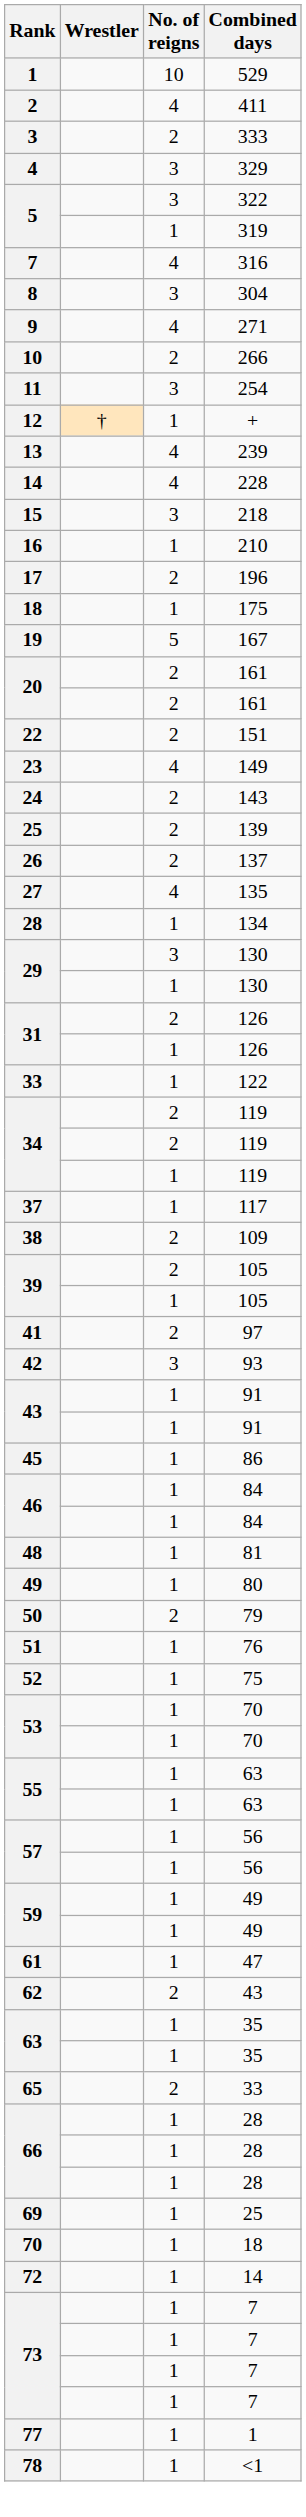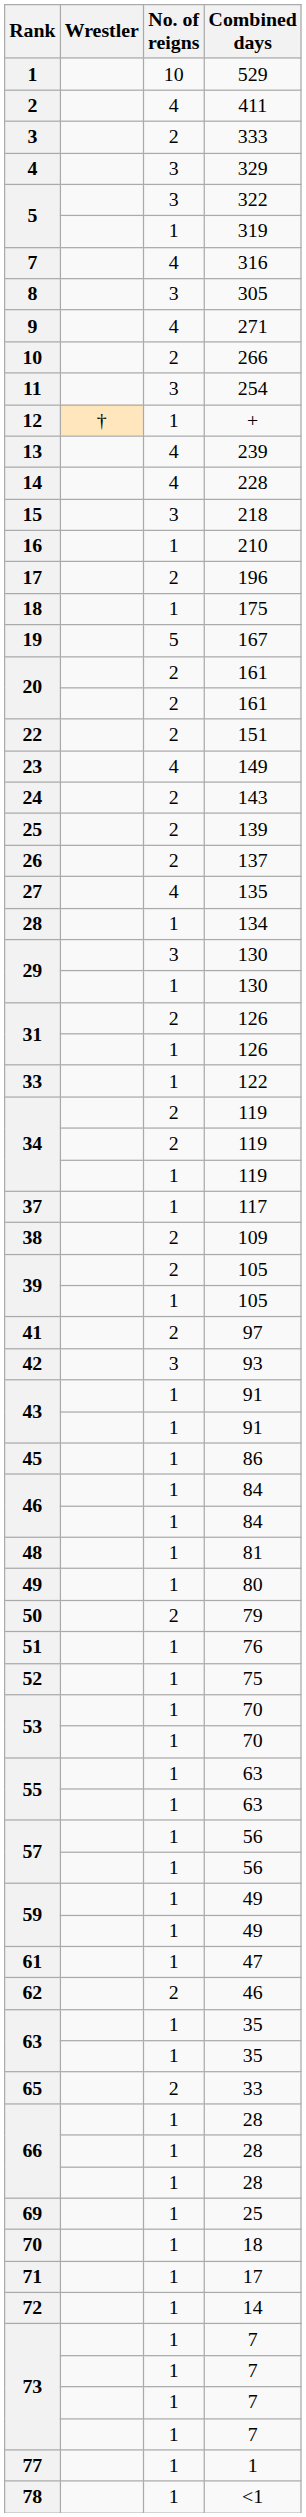 <table class="wikitable sortable" style="text-align: center">
 <tr>
 <th>Rank</th>
 <th>Wrestler</th>
 <th>No. of<br>reigns</th>
 <th>Combined<br>days</th>
 </tr>
 <tr>
 <th>1</th>
 <td></td>
 <td>10</td>
 <td>529</td>
 </tr>
 <tr>
 <th>2</th>
 <td></td>
 <td>4</td>
 <td>411</td>
 </tr>
 <tr>
 <th>3</th>
 <td></td>
 <td>2</td>
 <td>333</td>
 </tr>
 <tr>
 <th>4</th>
 <td></td>
 <td>3</td>
 <td>329</td>
 </tr>
 <tr>
 <th rowspan=2>5</th>
 <td></td>
 <td>3</td>
 <td>322</td>
 </tr>
 <tr>
 <td></td>
 <td>1</td>
 <td>319</td>
 </tr>
 <tr>
 <th>7</th>
 <td></td>
 <td>4</td>
 <td>316</td>
 </tr>
 <tr>
 <th>8</th>
 <td></td>
 <td>3</td>
-<td>304</td>
+<td>305</td>
 </tr>
 <tr>
 <th>9</th>
 <td></td>
 <td>4</td>
 <td>271</td>
 </tr>
 <tr>
 <th>10</th>
 <td></td>
 <td>2</td>
 <td>266</td>
 </tr>
 <tr>
 <th>11</th>
 <td></td>
 <td>3</td>
 <td>254</td>
 </tr>
 <tr>
 <th>12</th>
 <td style="background:#ffe6bd;"> †</td>
 <td>1</td>
 <td>+</td>
 </tr>
 <tr>
 <th>13</th>
 <td></td>
 <td>4</td>
 <td>239</td>
 </tr>
 <tr>
 <th>14</th>
 <td></td>
 <td>4</td>
 <td>228</td>
 </tr>
 <tr>
 <th>15</th>
 <td></td>
 <td>3</td>
 <td>218</td>
 </tr>
 <tr>
 <th>16</th>
 <td></td>
 <td>1</td>
 <td>210</td>
 </tr>
 <tr>
 <th>17</th>
 <td></td>
 <td>2</td>
 <td>196</td>
 </tr>
 <tr>
 <th>18</th>
 <td></td>
 <td>1</td>
 <td>175</td>
 </tr>
 <tr>
 <th>19</th>
 <td></td>
 <td>5</td>
 <td>167</td>
 </tr>
 <tr>
 <th rowspan=2>20</th>
 <td></td>
 <td>2</td>
 <td>161</td>
 </tr>
 <tr>
 <td></td>
 <td>2</td>
 <td>161</td>
 </tr>
 <tr>
 <th>22</th>
 <td></td>
 <td>2</td>
 <td>151</td>
 </tr>
 <tr>
 <th>23</th>
 <td></td>
 <td>4</td>
 <td>149</td>
 </tr>
 <tr>
 <th>24</th>
 <td></td>
 <td>2</td>
 <td>143</td>
 </tr>
 <tr>
 <th>25</th>
 <td></td>
 <td>2</td>
 <td>139</td>
 </tr>
 <tr>
 <th>26</th>
 <td></td>
 <td>2</td>
 <td>137</td>
 </tr>
 <tr>
 <th>27</th>
 <td></td>
 <td>4</td>
 <td>135</td>
 </tr>
 <tr>
 <th>28</th>
 <td></td>
 <td>1</td>
 <td>134</td>
 </tr>
 <tr>
 <th rowspan=2>29</th>
 <td></td>
 <td>3</td>
 <td>130</td>
 </tr>
 <tr>
 <td></td>
 <td>1</td>
 <td>130</td>
 </tr>
 <tr>
 <th rowspan=2>31</th>
 <td></td>
 <td>2</td>
 <td>126</td>
 </tr>
 <tr>
 <td></td>
 <td>1</td>
 <td>126</td>
 </tr>
 <tr>
 <th>33</th>
 <td></td>
 <td>1</td>
 <td>122</td>
 </tr>
 <tr>
 <th rowspan=3>34</th>
 <td></td>
 <td>2</td>
 <td>119</td>
 </tr>
 <tr>
 <td></td>
 <td>2</td>
 <td>119</td>
 </tr>
 <tr>
 <td></td>
 <td>1</td>
 <td>119</td>
 </tr>
 <tr>
 <th>37</th>
 <td></td>
 <td>1</td>
 <td>117</td>
 </tr>
 <tr>
 <th>38</th>
 <td></td>
 <td>2</td>
 <td>109</td>
 </tr>
 <tr>
 <th rowspan=2>39</th>
 <td></td>
 <td>2</td>
 <td>105</td>
 </tr>
 <tr>
 <td></td>
 <td>1</td>
 <td>105</td>
 </tr>
 <tr>
 <th>41</th>
 <td></td>
 <td>2</td>
 <td>97</td>
 </tr>
 <tr>
 <th>42</th>
 <td></td>
 <td>3</td>
 <td>93</td>
 </tr>
 <tr>
 <th rowspan=2>43</th>
 <td></td>
 <td>1</td>
 <td>91</td>
 </tr>
 <tr>
 <td></td>
 <td>1</td>
 <td>91</td>
 </tr>
 <tr>
 <th>45</th>
 <td></td>
 <td>1</td>
 <td>86</td>
 </tr>
 <tr>
 <th rowspan=2>46</th>
 <td></td>
 <td>1</td>
 <td>84</td>
 </tr>
 <tr>
 <td></td>
 <td>1</td>
 <td>84</td>
 </tr>
 <tr>
 <th>48</th>
 <td></td>
 <td>1</td>
 <td>81</td>
 </tr>
 <tr>
 <th>49</th>
 <td></td>
 <td>1</td>
 <td>80</td>
 </tr>
 <tr>
 <th>50</th>
 <td></td>
 <td>2</td>
 <td>79</td>
 </tr>
 <tr>
 <th>51</th>
 <td></td>
 <td>1</td>
 <td>76</td>
 </tr>
 <tr>
 <th>52</th>
 <td></td>
 <td>1</td>
 <td>75</td>
 </tr>
 <tr>
 <th rowspan=2>53</th>
 <td></td>
 <td>1</td>
 <td>70</td>
 </tr>
 <tr>
 <td></td>
 <td>1</td>
 <td>70</td>
 </tr>
 <tr>
 <th rowspan=2>55</th>
 <td></td>
 <td>1</td>
 <td>63</td>
 </tr>
 <tr>
 <td></td>
 <td>1</td>
 <td>63</td>
 </tr>
 <tr>
 <th rowspan=2>57</th>
 <td></td>
 <td>1</td>
 <td>56</td>
 </tr>
 <tr>
 <td></td>
 <td>1</td>
 <td>56</td>
 </tr>
 <tr>
 <th rowspan=2>59</th>
 <td></td>
 <td>1</td>
 <td>49</td>
 </tr>
 <tr>
 <td></td>
 <td>1</td>
 <td>49</td>
 </tr>
 <tr>
 <th>61</th>
 <td></td>
 <td>1</td>
 <td>47</td>
 </tr>
 <tr>
 <th>62</th>
 <td></td>
 <td>2</td>
-<td>43</td>
+<td>46</td>
 </tr>
 <tr>
 <th rowspan=2>63</th>
 <td></td>
 <td>1</td>
 <td>35</td>
 </tr>
 <tr>
 <td></td>
 <td>1</td>
 <td>35</td>
 </tr>
 <tr>
 <th>65</th>
 <td></td>
 <td>2</td>
 <td>33</td>
 </tr>
 <tr>
 <th rowspan=3>66</th>
 <td></td>
 <td>1</td>
 <td>28</td>
 </tr>
 <tr>
 <td></td>
 <td>1</td>
 <td>28</td>
 </tr>
 <tr>
 <td></td>
 <td>1</td>
 <td>28</td>
 </tr>
 <tr>
 <th>69</th>
 <td></td>
 <td>1</td>
 <td>25</td>
 </tr>
 <tr>
 <th>70</th>
 <td></td>
 <td>1</td>
 <td>18</td>
 </tr>
 <tr>
+<th>71</th>
+<td></td>
+<td>1</td>
+<td>17</td>
+</tr>
+<tr>
 <th>72</th>
 <td></td>
 <td>1</td>
 <td>14</td>
 </tr>
 <tr>
 <th rowspan=4>73</th>
 <td></td>
 <td>1</td>
 <td>7</td>
 </tr>
 <tr>
 <td></td>
 <td>1</td>
 <td>7</td>
 </tr>
 <tr>
 <td></td>
 <td>1</td>
 <td>7</td>
 </tr>
 <tr>
 <td></td>
 <td>1</td>
 <td>7</td>
 </tr>
 <tr>
 <th>77</th>
 <td></td>
 <td>1</td>
 <td>1</td>
 </tr>
 <tr>
 <th>78</th>
 <td></td>
 <td>1</td>
 <td><1</td>
 </tr>
 </table>
